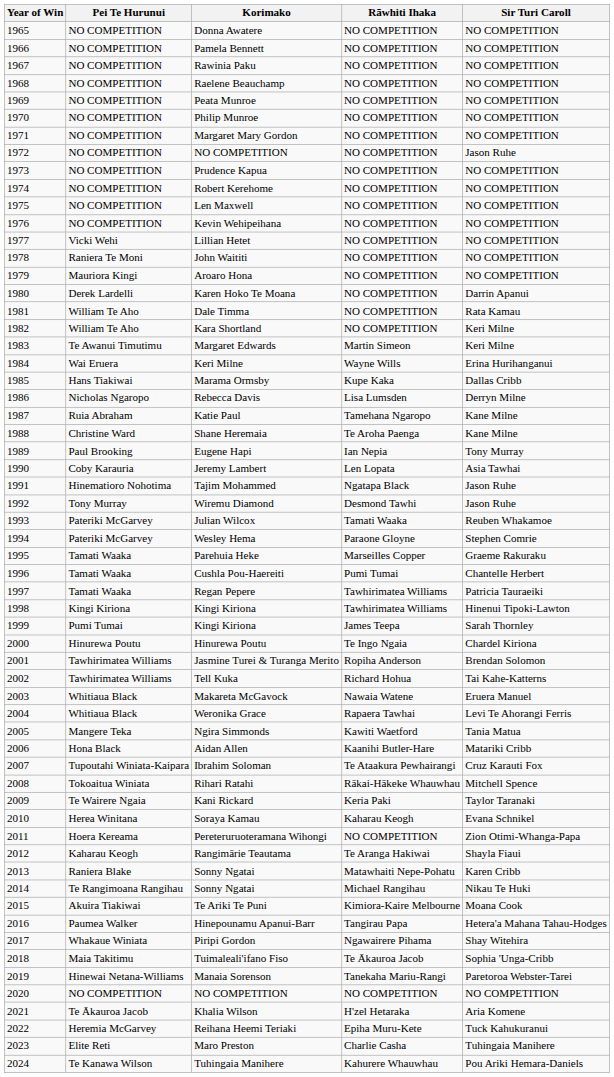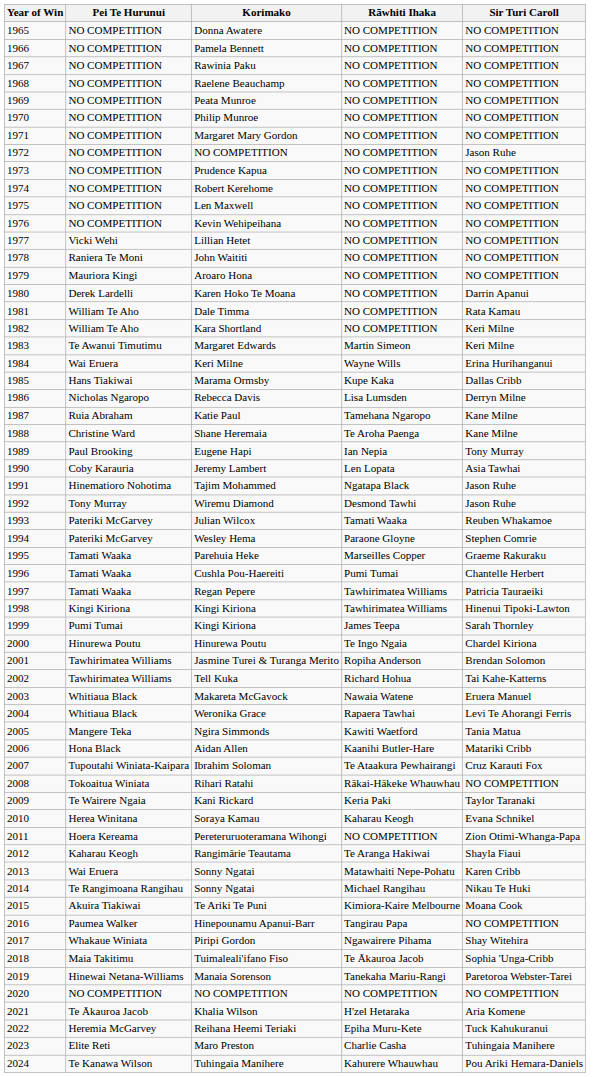 <table class="wikitable">
 <tr>
 <th>Year of Win</th>
 <th>Pei Te Hurunui</th>
 <th>Korimako</th>
 <th>Rāwhiti Ihaka</th>
 <th>Sir Turi Caroll</th>
 </tr>
 <tr>
 <td>1965</td>
 <td>NO COMPETITION</td>
 <td>Donna Awatere</td>
 <td>NO COMPETITION</td>
 <td>NO COMPETITION</td>
 </tr>
 <tr>
 <td>1966</td>
 <td>NO COMPETITION</td>
 <td>Pamela Bennett</td>
 <td>NO COMPETITION</td>
 <td>NO COMPETITION</td>
 </tr>
 <tr>
 <td>1967</td>
 <td>NO COMPETITION</td>
 <td>Rawinia Paku</td>
 <td>NO COMPETITION</td>
 <td>NO COMPETITION</td>
 </tr>
 <tr>
 <td>1968</td>
 <td>NO COMPETITION</td>
 <td>Raelene Beauchamp</td>
 <td>NO COMPETITION</td>
 <td>NO COMPETITION</td>
 </tr>
 <tr>
 <td>1969</td>
 <td>NO COMPETITION</td>
 <td>Peata Munroe</td>
 <td>NO COMPETITION</td>
 <td>NO COMPETITION</td>
 </tr>
 <tr>
 <td>1970</td>
 <td>NO COMPETITION</td>
 <td>Philip Munroe</td>
 <td>NO COMPETITION</td>
 <td>NO COMPETITION</td>
 </tr>
 <tr>
 <td>1971</td>
 <td>NO COMPETITION</td>
 <td>Margaret Mary Gordon</td>
 <td>NO COMPETITION</td>
 <td>NO COMPETITION</td>
 </tr>
 <tr>
 <td>1972</td>
 <td>NO COMPETITION</td>
 <td>NO COMPETITION</td>
 <td>NO COMPETITION</td>
 <td>Jason Ruhe</td>
 </tr>
 <tr>
 <td>1973</td>
 <td>NO COMPETITION</td>
 <td>Prudence Kapua</td>
 <td>NO COMPETITION</td>
 <td>NO COMPETITION</td>
 </tr>
 <tr>
 <td>1974</td>
 <td>NO COMPETITION</td>
 <td>Robert Kerehome</td>
 <td>NO COMPETITION</td>
 <td>NO COMPETITION</td>
 </tr>
 <tr>
 <td>1975</td>
 <td>NO COMPETITION</td>
 <td>Len Maxwell</td>
 <td>NO COMPETITION</td>
 <td>NO COMPETITION</td>
 </tr>
 <tr>
 <td>1976</td>
 <td>NO COMPETITION</td>
 <td>Kevin Wehipeihana</td>
 <td>NO COMPETITION</td>
 <td>NO COMPETITION</td>
 </tr>
 <tr>
 <td>1977</td>
 <td>Vicki Wehi</td>
 <td>Lillian Hetet</td>
 <td>NO COMPETITION</td>
 <td>NO COMPETITION</td>
 </tr>
 <tr>
 <td>1978</td>
 <td>Raniera Te Moni</td>
 <td>John Waititi</td>
 <td>NO COMPETITION</td>
 <td>NO COMPETITION</td>
 </tr>
 <tr>
 <td>1979</td>
 <td>Mauriora Kingi</td>
 <td>Aroaro Hona</td>
 <td>NO COMPETITION</td>
 <td>NO COMPETITION</td>
 </tr>
 <tr>
 <td>1980</td>
 <td>Derek Lardelli</td>
 <td>Karen Hoko Te Moana</td>
 <td>NO COMPETITION</td>
 <td>Darrin Apanui</td>
 </tr>
 <tr>
 <td>1981</td>
 <td>William Te Aho</td>
 <td>Dale Timma</td>
 <td>NO COMPETITION</td>
 <td>Rata Kamau</td>
 </tr>
 <tr>
 <td>1982</td>
 <td>William Te Aho</td>
 <td>Kara Shortland</td>
 <td>NO COMPETITION</td>
 <td>Keri Milne</td>
 </tr>
 <tr>
 <td>1983</td>
 <td>Te Awanui Timutimu</td>
 <td>Margaret Edwards</td>
 <td>Martin Simeon</td>
 <td>Keri Milne</td>
 </tr>
 <tr>
 <td>1984</td>
 <td>Wai Eruera</td>
 <td>Keri Milne</td>
 <td>Wayne Wills</td>
 <td>Erina Hurihanganui</td>
 </tr>
 <tr>
 <td>1985</td>
 <td>Hans Tiakiwai</td>
 <td>Marama Ormsby</td>
 <td>Kupe Kaka</td>
 <td>Dallas Cribb</td>
 </tr>
 <tr>
 <td>1986</td>
 <td>Nicholas Ngaropo</td>
 <td>Rebecca Davis</td>
 <td>Lisa Lumsden</td>
 <td>Derryn Milne</td>
 </tr>
 <tr>
 <td>1987</td>
 <td>Ruia Abraham</td>
 <td>Katie Paul</td>
 <td>Tamehana Ngaropo</td>
 <td>Kane Milne</td>
 </tr>
 <tr>
 <td>1988</td>
 <td>Christine Ward</td>
 <td>Shane Heremaia</td>
 <td>Te Aroha Paenga</td>
 <td>Kane Milne</td>
 </tr>
 <tr>
 <td>1989</td>
 <td>Paul Brooking</td>
 <td>Eugene Hapi</td>
 <td>Ian Nepia</td>
 <td>Tony Murray</td>
 </tr>
 <tr>
 <td>1990</td>
 <td>Coby Karauria</td>
 <td>Jeremy Lambert</td>
 <td>Len Lopata</td>
 <td>Asia Tawhai</td>
 </tr>
 <tr>
 <td>1991</td>
 <td>Hinematioro Nohotima</td>
 <td>Tajim Mohammed</td>
 <td>Ngatapa Black</td>
 <td>Jason Ruhe</td>
 </tr>
 <tr>
 <td>1992</td>
 <td>Tony Murray</td>
 <td>Wiremu Diamond</td>
 <td>Desmond Tawhi</td>
 <td>Jason Ruhe</td>
 </tr>
 <tr>
 <td>1993</td>
 <td>Pateriki McGarvey</td>
 <td>Julian Wilcox</td>
 <td>Tamati Waaka</td>
 <td>Reuben Whakamoe</td>
 </tr>
 <tr>
 <td>1994</td>
 <td>Pateriki McGarvey</td>
 <td>Wesley Hema</td>
 <td>Paraone Gloyne</td>
 <td>Stephen Comrie</td>
 </tr>
 <tr>
 <td>1995</td>
 <td>Tamati Waaka</td>
 <td>Parehuia Heke</td>
 <td>Marseilles Copper</td>
 <td>Graeme Rakuraku</td>
 </tr>
 <tr>
 <td>1996</td>
 <td>Tamati Waaka</td>
 <td>Cushla Pou-Haereiti</td>
 <td>Pumi Tumai</td>
 <td>Chantelle Herbert</td>
 </tr>
 <tr>
 <td>1997</td>
 <td>Tamati Waaka</td>
 <td>Regan Pepere</td>
 <td>Tawhirimatea Williams</td>
 <td>Patricia Tauraeiki</td>
 </tr>
 <tr>
 <td>1998</td>
 <td>Kingi Kiriona</td>
 <td>Kingi Kiriona</td>
 <td>Tawhirimatea Williams</td>
 <td>Hinenui Tipoki-Lawton</td>
 </tr>
 <tr>
 <td>1999</td>
 <td>Pumi Tumai</td>
 <td>Kingi Kiriona</td>
 <td>James Teepa</td>
 <td>Sarah Thornley</td>
 </tr>
 <tr>
 <td>2000</td>
 <td>Hinurewa Poutu</td>
 <td>Hinurewa Poutu</td>
 <td>Te Ingo Ngaia</td>
 <td>Chardel Kiriona</td>
 </tr>
 <tr>
 <td>2001</td>
 <td>Tawhirimatea Williams</td>
 <td>Jasmine Turei & Turanga Merito</td>
 <td>Ropiha Anderson</td>
 <td>Brendan Solomon</td>
 </tr>
 <tr>
 <td>2002</td>
 <td>Tawhirimatea Williams</td>
 <td>Tell Kuka</td>
 <td>Richard Hohua</td>
 <td>Tai Kahe-Katterns</td>
 </tr>
 <tr>
 <td>2003</td>
 <td>Whitiaua Black</td>
 <td>Makareta McGavock</td>
 <td>Nawaia Watene</td>
 <td>Eruera Manuel</td>
 </tr>
 <tr>
 <td>2004</td>
 <td>Whitiaua Black</td>
 <td>Weronika Grace</td>
 <td>Rapaera Tawhai</td>
 <td>Levi Te Ahorangi Ferris</td>
 </tr>
 <tr>
 <td>2005</td>
 <td>Mangere Teka</td>
 <td>Ngira Simmonds</td>
 <td>Kawiti Waetford</td>
 <td>Tania Matua</td>
 </tr>
 <tr>
 <td>2006</td>
 <td>Hona Black</td>
 <td>Aidan Allen</td>
 <td>Kaanihi Butler-Hare</td>
 <td>Matariki Cribb</td>
 </tr>
 <tr>
 <td>2007</td>
 <td>Tupoutahi Winiata-Kaipara</td>
 <td>Ibrahim Soloman</td>
 <td>Te Ataakura Pewhairangi</td>
 <td>Cruz Karauti Fox</td>
 </tr>
 <tr>
 <td>2008</td>
 <td>Tokoaitua Winiata</td>
 <td>Rihari Ratahi</td>
 <td>Rākai-Hākeke Whauwhau</td>
-<td>Mitchell Spence</td>
+<td>NO COMPETITION</td>
 </tr>
 <tr>
 <td>2009</td>
 <td>Te Wairere Ngaia</td>
 <td>Kani Rickard</td>
 <td>Keria Paki</td>
 <td>Taylor Taranaki</td>
 </tr>
 <tr>
 <td>2010</td>
 <td>Herea Winitana</td>
 <td>Soraya Kamau</td>
 <td>Kaharau Keogh</td>
 <td>Evana Schnikel</td>
 </tr>
 <tr>
 <td>2011</td>
 <td>Hoera Kereama</td>
 <td>Pereteruruoteramana Wihongi</td>
 <td>NO COMPETITION</td>
 <td>Zion Otimi-Whanga-Papa</td>
 </tr>
 <tr>
 <td>2012</td>
 <td>Kaharau Keogh</td>
 <td>Rangimārie Teautama</td>
 <td>Te Aranga Hakiwai</td>
 <td>Shayla Fiaui</td>
 </tr>
 <tr>
 <td>2013</td>
-<td>Raniera Blake</td>
+<td>Wai Eruera</td>
 <td>Sonny Ngatai</td>
 <td>Matawhaiti Nepe-Pohatu</td>
 <td>Karen Cribb</td>
 </tr>
 <tr>
 <td>2014</td>
 <td>Te Rangimoana Rangihau</td>
 <td>Sonny Ngatai</td>
 <td>Michael Rangihau</td>
 <td>Nikau Te Huki</td>
 </tr>
 <tr>
 <td>2015</td>
 <td>Akuira Tiakiwai</td>
 <td>Te Ariki Te Puni</td>
 <td>Kimiora-Kaire Melbourne</td>
 <td>Moana Cook</td>
 </tr>
 <tr>
 <td>2016</td>
 <td>Paumea Walker</td>
 <td>Hinepounamu Apanui-Barr</td>
 <td>Tangirau Papa</td>
-<td>Hetera'a Mahana Tahau-Hodges</td>
+<td>NO COMPETITION</td>
 </tr>
 <tr>
 <td>2017</td>
 <td>Whakaue Winiata</td>
 <td>Piripi Gordon</td>
 <td>Ngawairere Pihama</td>
 <td>Shay Witehira</td>
 </tr>
 <tr>
 <td>2018</td>
 <td>Maia Takitimu</td>
 <td>Tuimaleali'ifano Fiso</td>
 <td>Te Ākauroa Jacob</td>
 <td>Sophia 'Unga-Cribb</td>
 </tr>
 <tr>
 <td>2019</td>
 <td>Hinewai Netana-Williams</td>
 <td>Manaia Sorenson</td>
 <td>Tanekaha Mariu-Rangi</td>
 <td>Paretoroa Webster-Tarei</td>
 </tr>
 <tr>
 <td>2020</td>
 <td>NO COMPETITION</td>
 <td>NO COMPETITION</td>
 <td>NO COMPETITION</td>
 <td>NO COMPETITION</td>
 </tr>
 <tr>
 <td>2021</td>
 <td>Te Ākauroa Jacob</td>
 <td>Khalia Wilson</td>
 <td>H'zel Hetaraka</td>
 <td>Aria Komene</td>
 </tr>
 <tr>
 <td>2022</td>
 <td>Heremia McGarvey</td>
 <td>Reihana Heemi Teriaki</td>
 <td>Epiha Muru-Kete</td>
 <td>Tuck Kahukuranui</td>
 </tr>
 <tr>
 <td>2023</td>
 <td>Elite Reti</td>
 <td>Maro Preston</td>
 <td>Charlie Casha</td>
 <td>Tuhingaia Manihere</td>
 </tr>
 <tr>
 <td>2024</td>
 <td>Te Kanawa Wilson</td>
 <td>Tuhingaia Manihere</td>
 <td>Kahurere Whauwhau</td>
 <td>Pou Ariki Hemara-Daniels</td>
 </tr>
 </table>
